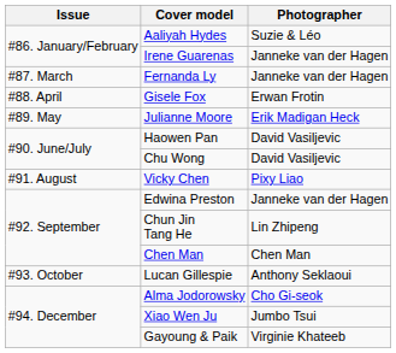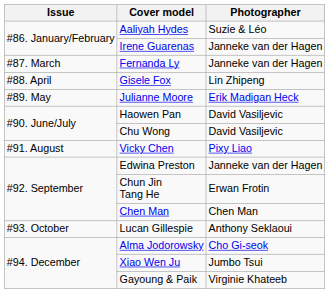 <table class="sortable wikitable">
 <tr>
 <th>Issue</th>
 <th>Cover model</th>
 <th>Photographer</th>
 </tr>
 <tr>
 <td rowspan=2>#86. January/February</td>
 <td><a href='#'>Aaliyah Hydes</a></td>
 <td>Suzie & Léo</td>
 </tr>
 <tr>
 <td><a href='#'>Irene Guarenas</a></td>
 <td>Janneke van der Hagen</td>
 </tr>
 <tr>
 <td>#87. March</td>
 <td><a href='#'>Fernanda Ly</a></td>
 <td>Janneke van der Hagen</td>
 </tr>
 <tr>
 <td>#88. April</td>
 <td><a href='#'>Gisele Fox</a></td>
-<td>Erwan Frotin</td>
+<td>Lin Zhipeng</td>
 </tr>
 <tr>
 <td>#89. May</td>
 <td><a href='#'>Julianne Moore</a></td>
 <td><a href='#'>Erik Madigan Heck</a></td>
 </tr>
 <tr>
 <td rowspan="2">#90. June/July</td>
 <td>Haowen Pan</td>
 <td>David Vasiljevic</td>
 </tr>
 <tr>
 <td>Chu Wong</td>
 <td>David Vasiljevic</td>
 </tr>
 <tr>
 <td>#91. August</td>
 <td><a href='#'>Vicky Chen</a></td>
 <td><a href='#'>Pixy Liao</a></td>
 </tr>
 <tr>
 <td rowspan="3">#92. September</td>
 <td>Edwina Preston</td>
 <td>Janneke van der Hagen</td>
 </tr>
 <tr>
 <td>Chun Jin<br>Tang He</td>
-<td>Lin Zhipeng</td>
+<td>Erwan Frotin</td>
 </tr>
 <tr>
 <td><a href='#'>Chen Man</a></td>
 <td>Chen Man</td>
 </tr>
 <tr>
 <td>#93. October</td>
 <td>Lucan Gillespie</td>
 <td>Anthony Seklaoui</td>
 </tr>
 <tr>
 <td rowspan="3">#94. December</td>
 <td><a href='#'>Alma Jodorowsky</a></td>
 <td><a href='#'>Cho Gi-seok</a></td>
 </tr>
 <tr>
 <td><a href='#'>Xiao Wen Ju</a></td>
 <td>Jumbo Tsui</td>
 </tr>
 <tr>
 <td>Gayoung & Paik</td>
 <td>Virginie Khateeb</td>
 </tr>
 </table>
